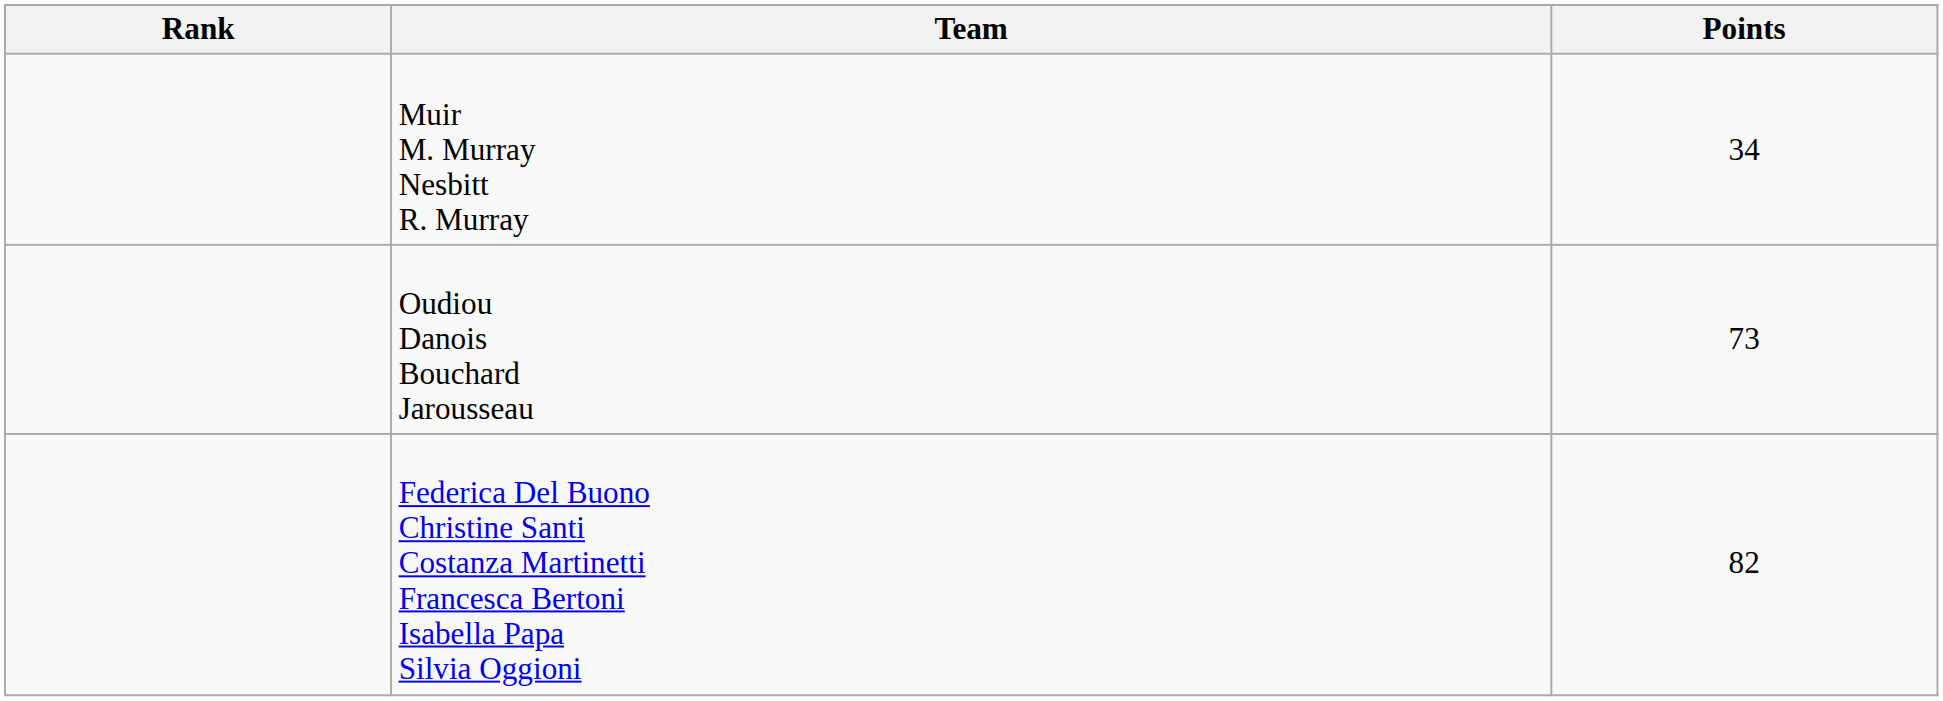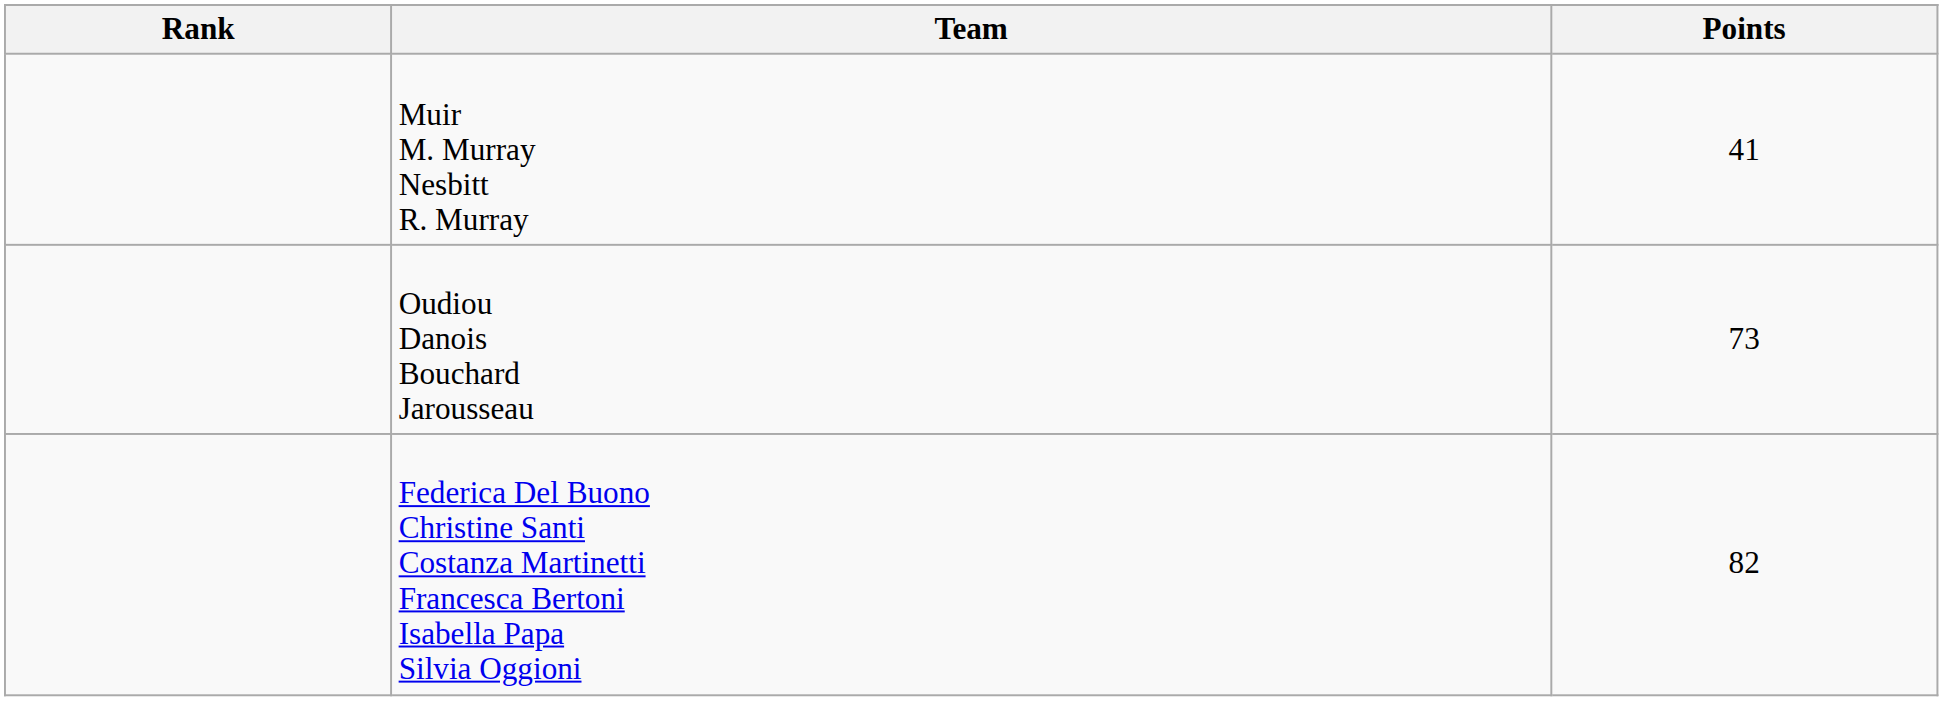 <table class="wikitable" style="text-align:center;" width="50%">
 <tr>
 </tr>
 <tr>
 <th width=10%>Rank</th>
 <th width=30%>Team</th>
 <th width=10%>Points</th>
 </tr>
 <tr>
 <td></td>
 <td align="left"><br>Muir<br>M. Murray<br>Nesbitt<br>R. Murray</td>
-<td>34</td>
+<td>41</td>
 </tr>
 <tr>
 <td></td>
 <td align="left"><br>Oudiou<br>Danois<br>Bouchard<br>Jarousseau</td>
 <td>73</td>
 </tr>
 <tr>
 <td></td>
 <td align="left"><br><a href='#'>Federica Del Buono</a><br><a href='#'>Christine Santi</a><br><a href='#'>Costanza Martinetti</a><br><a href='#'>Francesca Bertoni</a><br><a href='#'>Isabella Papa</a><br><a href='#'>Silvia Oggioni</a></td>
 <td>82</td>
 </tr>
 </table>
